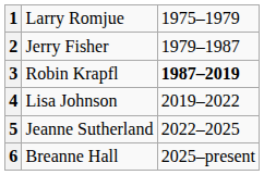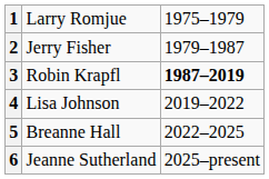 <table class=wikitable>
 <tr>
 <th>1</th>
 <td>Larry Romjue</td>
 <td>1975–1979</td>
 </tr>
 <tr>
 <th>2</th>
 <td>Jerry Fisher</td>
 <td>1979–1987</td>
 </tr>
 <tr>
 <th>3</th>
 <td>Robin Krapfl</td>
 <td><strong>1987–2019</strong></td>
 </tr>
 <tr>
 <th>4</th>
 <td>Lisa Johnson</td>
 <td>2019–2022</td>
 </tr>
 <tr>
 <th>5</th>
-<td>Jeanne Sutherland</td>
+<td>Breanne Hall</td>
 <td>2022–2025</td>
 </tr>
 <tr>
 <th>6</th>
-<td>Breanne Hall</td>
+<td>Jeanne Sutherland</td>
 <td>2025–present</td>
 </tr>
 </table>
